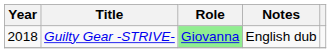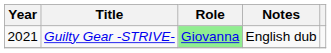 <table class="wikitable sortable">
 <tr>
 <th>Year</th>
 <th>Title</th>
 <th>Role</th>
 <th>Notes</th>
 <th scope="col" class="unsortable"></th>
 </tr>
 <tr>
-<td>2018</td>
+<td>2021</td>
 <td><em><a href='#'>Guilty Gear -STRIVE-</a></em></td>
 <td style="background: lightgreen;"><a href='#'>Giovanna</a></td>
 <td>English dub</td>
 <td></td>
 </tr>
 <tr>
 </tr>
 </table>
